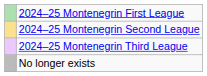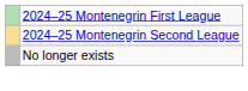 <table class="wikitable mw-collapsible" style="text-align:left; font-size:95%">
 <tr>
 <td style="width:10px; background:#ace1af;"></td>
 <td><a href='#'>2024–25 Montenegrin First League</a></td>
 </tr>
 <tr>
 <td style="width:10px; background:#fbe08d;"></td>
 <td><a href='#'>2024–25 Montenegrin Second League</a></td>
 </tr>
 <tr>
-<td style="width:10px; background:#ebc9fe;"></td>
-<td><a href='#'>2024–25 Montenegrin Third League</a></td>
-</tr>
-<tr>
 <td style="width:10px; background:#bbb;"></td>
 <td>No longer exists</td>
 </tr>
 </table>
